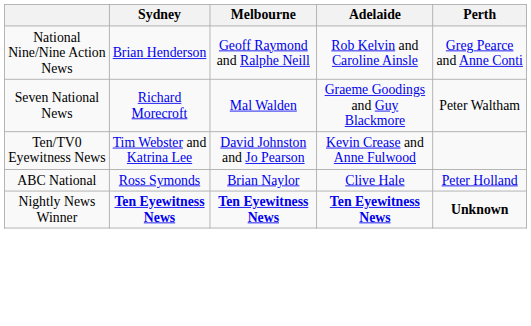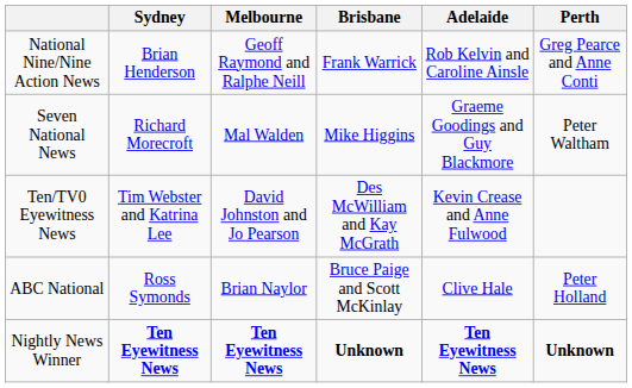 <table class="wikitable">
 <tr>
 <th></th>
 <th>Sydney</th>
 <th>Melbourne</th>
+<th>Brisbane</th>
 <th>Adelaide</th>
 <th>Perth</th>
 </tr>
 <tr style="text-align:center">
 <td>National Nine/Nine Action News</td>
 <td><a href='#'>Brian Henderson</a></td>
 <td><a href='#'>Geoff Raymond</a> and <a href='#'>Ralphe Neill</a></td>
+<td><a href='#'>Frank Warrick</a></td>
 <td><a href='#'>Rob Kelvin</a> and <a href='#'>Caroline Ainsle</a></td>
 <td><a href='#'>Greg Pearce</a> and <a href='#'>Anne Conti</a></td>
 </tr>
 <tr style="text-align:center">
 <td>Seven National News</td>
 <td><a href='#'>Richard Morecroft</a></td>
 <td><a href='#'>Mal Walden</a></td>
+<td><a href='#'>Mike Higgins</a></td>
 <td><a href='#'>Graeme Goodings</a> and <a href='#'>Guy Blackmore</a></td>
 <td>Peter Waltham</td>
 </tr>
 <tr style="text-align:center">
 <td>Ten/TV0 Eyewitness News</td>
 <td><a href='#'>Tim Webster</a> and <a href='#'>Katrina Lee</a></td>
 <td><a href='#'>David Johnston</a> and <a href='#'>Jo Pearson</a></td>
+<td><a href='#'>Des McWilliam</a> and <a href='#'>Kay McGrath</a></td>
 <td><a href='#'>Kevin Crease</a> and <a href='#'>Anne Fulwood</a></td>
 <td></td>
 </tr>
 <tr style="text-align:center">
 <td>ABC National</td>
 <td><a href='#'>Ross Symonds</a></td>
 <td><a href='#'>Brian Naylor</a></td>
+<td><a href='#'>Bruce Paige</a> and Scott McKinlay</td>
 <td><a href='#'>Clive Hale</a></td>
 <td><a href='#'>Peter Holland</a></td>
 </tr>
 <tr style="text-align:center">
 <td>Nightly News Winner</td>
 <td><strong><a href='#'>Ten Eyewitness News</a></strong></td>
 <td><strong><a href='#'>Ten Eyewitness News</a></strong></td>
+<td><strong>Unknown</strong></td>
 <td><strong><a href='#'>Ten Eyewitness News</a></strong></td>
 <td><strong>Unknown</strong></td>
 </tr>
 </table>
